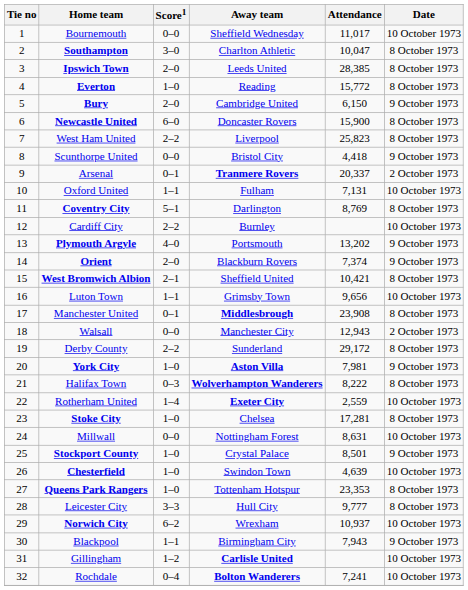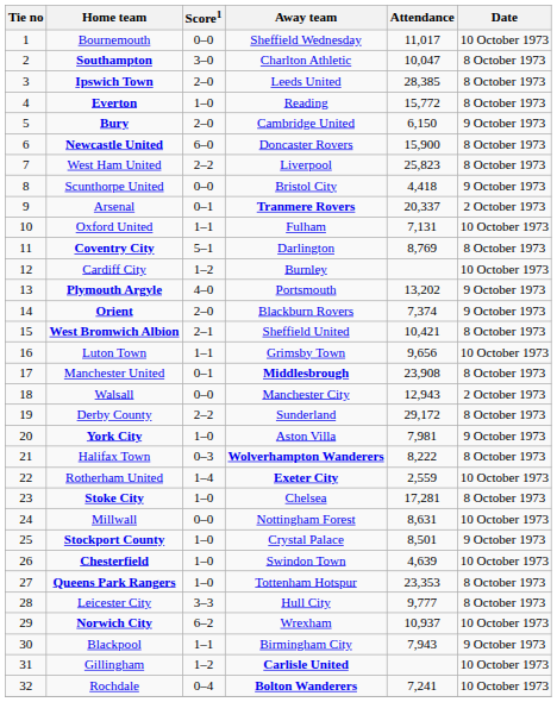 <table class="wikitable" style="text-align: center">
 <tr>
 <th>Tie no</th>
 <th>Home team</th>
 <th>Score<sup>1</sup></th>
 <th>Away team</th>
 <th>Attendance</th>
 <th>Date</th>
 </tr>
 <tr>
 <td>1</td>
 <td><a href='#'>Bournemouth</a></td>
 <td>0–0</td>
 <td><a href='#'>Sheffield Wednesday</a></td>
 <td>11,017</td>
 <td>10 October 1973</td>
 </tr>
 <tr>
 <td>2</td>
 <td><strong><a href='#'>Southampton</a></strong></td>
 <td>3–0</td>
 <td><a href='#'>Charlton Athletic</a></td>
 <td>10,047</td>
 <td>8 October 1973</td>
 </tr>
 <tr>
 <td>3</td>
 <td><strong><a href='#'>Ipswich Town</a></strong></td>
 <td>2–0</td>
 <td><a href='#'>Leeds United</a></td>
 <td>28,385</td>
 <td>8 October 1973</td>
 </tr>
 <tr>
 <td>4</td>
 <td><strong><a href='#'>Everton</a></strong></td>
 <td>1–0</td>
 <td><a href='#'>Reading</a></td>
 <td>15,772</td>
 <td>8 October 1973</td>
 </tr>
 <tr>
 <td>5</td>
 <td><strong><a href='#'>Bury</a></strong></td>
 <td>2–0</td>
 <td><a href='#'>Cambridge United</a></td>
 <td>6,150</td>
 <td>9 October 1973</td>
 </tr>
 <tr>
 <td>6</td>
 <td><strong><a href='#'>Newcastle United</a></strong></td>
 <td>6–0</td>
 <td><a href='#'>Doncaster Rovers</a></td>
 <td>15,900</td>
 <td>8 October 1973</td>
 </tr>
 <tr>
 <td>7</td>
 <td><a href='#'>West Ham United</a></td>
 <td>2–2</td>
 <td><a href='#'>Liverpool</a></td>
 <td>25,823</td>
 <td>8 October 1973</td>
 </tr>
 <tr>
 <td>8</td>
 <td><a href='#'>Scunthorpe United</a></td>
 <td>0–0</td>
 <td><a href='#'>Bristol City</a></td>
 <td>4,418</td>
 <td>9 October 1973</td>
 </tr>
 <tr>
 <td>9</td>
 <td><a href='#'>Arsenal</a></td>
 <td>0–1</td>
 <td><strong><a href='#'>Tranmere Rovers</a></strong></td>
 <td>20,337</td>
 <td>2 October 1973</td>
 </tr>
 <tr>
 <td>10</td>
 <td><a href='#'>Oxford United</a></td>
 <td>1–1</td>
 <td><a href='#'>Fulham</a></td>
 <td>7,131</td>
 <td>10 October 1973</td>
 </tr>
 <tr>
 <td>11</td>
 <td><strong><a href='#'>Coventry City</a></strong></td>
 <td>5–1</td>
 <td><a href='#'>Darlington</a></td>
 <td>8,769</td>
 <td>8 October 1973</td>
 </tr>
 <tr>
 <td>12</td>
 <td><a href='#'>Cardiff City</a></td>
-<td>2–2</td>
+<td>1–2</td>
 <td><a href='#'>Burnley</a></td>
 <td></td>
 <td>10 October 1973</td>
 </tr>
 <tr>
 <td>13</td>
 <td><strong><a href='#'>Plymouth Argyle</a></strong></td>
 <td>4–0</td>
 <td><a href='#'>Portsmouth</a></td>
 <td>13,202</td>
 <td>9 October 1973</td>
 </tr>
 <tr>
 <td>14</td>
 <td><strong><a href='#'>Orient</a></strong></td>
 <td>2–0</td>
 <td><a href='#'>Blackburn Rovers</a></td>
 <td>7,374</td>
 <td>9 October 1973</td>
 </tr>
 <tr>
 <td>15</td>
 <td><strong><a href='#'>West Bromwich Albion</a></strong></td>
 <td>2–1</td>
 <td><a href='#'>Sheffield United</a></td>
 <td>10,421</td>
 <td>8 October 1973</td>
 </tr>
 <tr>
 <td>16</td>
 <td><a href='#'>Luton Town</a></td>
 <td>1–1</td>
 <td><a href='#'>Grimsby Town</a></td>
 <td>9,656</td>
 <td>10 October 1973</td>
 </tr>
 <tr>
 <td>17</td>
 <td><a href='#'>Manchester United</a></td>
 <td>0–1</td>
 <td><strong><a href='#'>Middlesbrough</a></strong></td>
 <td>23,908</td>
 <td>8 October 1973</td>
 </tr>
 <tr>
 <td>18</td>
 <td><a href='#'>Walsall</a></td>
 <td>0–0</td>
 <td><a href='#'>Manchester City</a></td>
 <td>12,943</td>
 <td>2 October 1973</td>
 </tr>
 <tr>
 <td>19</td>
 <td><a href='#'>Derby County</a></td>
 <td>2–2</td>
 <td><a href='#'>Sunderland</a></td>
 <td>29,172</td>
 <td>8 October 1973</td>
 </tr>
 <tr>
 <td>20</td>
 <td><strong><a href='#'>York City</a></strong></td>
 <td>1–0</td>
-<td><strong><a href='#'>Aston Villa</a></strong></td>
+<td><a href='#'>Aston Villa</a></td>
 <td>7,981</td>
 <td>9 October 1973</td>
 </tr>
 <tr>
 <td>21</td>
 <td><a href='#'>Halifax Town</a></td>
 <td>0–3</td>
 <td><strong><a href='#'>Wolverhampton Wanderers</a></strong></td>
 <td>8,222</td>
 <td>8 October 1973</td>
 </tr>
 <tr>
 <td>22</td>
 <td><a href='#'>Rotherham United</a></td>
 <td>1–4</td>
 <td><strong><a href='#'>Exeter City</a></strong></td>
 <td>2,559</td>
 <td>10 October 1973</td>
 </tr>
 <tr>
 <td>23</td>
 <td><strong><a href='#'>Stoke City</a></strong></td>
 <td>1–0</td>
 <td><a href='#'>Chelsea</a></td>
 <td>17,281</td>
 <td>8 October 1973</td>
 </tr>
 <tr>
 <td>24</td>
 <td><a href='#'>Millwall</a></td>
 <td>0–0</td>
 <td><a href='#'>Nottingham Forest</a></td>
 <td>8,631</td>
 <td>10 October 1973</td>
 </tr>
 <tr>
 <td>25</td>
 <td><strong><a href='#'>Stockport County</a></strong></td>
 <td>1–0</td>
 <td><a href='#'>Crystal Palace</a></td>
 <td>8,501</td>
 <td>9 October 1973</td>
 </tr>
 <tr>
 <td>26</td>
 <td><strong><a href='#'>Chesterfield</a></strong></td>
 <td>1–0</td>
 <td><a href='#'>Swindon Town</a></td>
 <td>4,639</td>
 <td>10 October 1973</td>
 </tr>
 <tr>
 <td>27</td>
 <td><strong><a href='#'>Queens Park Rangers</a></strong></td>
 <td>1–0</td>
 <td><a href='#'>Tottenham Hotspur</a></td>
 <td>23,353</td>
 <td>8 October 1973</td>
 </tr>
 <tr>
 <td>28</td>
 <td><a href='#'>Leicester City</a></td>
 <td>3–3</td>
 <td><a href='#'>Hull City</a></td>
 <td>9,777</td>
 <td>8 October 1973</td>
 </tr>
 <tr>
 <td>29</td>
 <td><strong><a href='#'>Norwich City</a></strong></td>
 <td>6–2</td>
 <td><a href='#'>Wrexham</a></td>
 <td>10,937</td>
 <td>10 October 1973</td>
 </tr>
 <tr>
 <td>30</td>
 <td><a href='#'>Blackpool</a></td>
 <td>1–1</td>
 <td><a href='#'>Birmingham City</a></td>
 <td>7,943</td>
 <td>9 October 1973</td>
 </tr>
 <tr>
 <td>31</td>
 <td><a href='#'>Gillingham</a></td>
 <td>1–2</td>
 <td><strong><a href='#'>Carlisle United</a></strong></td>
 <td></td>
 <td>10 October 1973</td>
 </tr>
 <tr>
 <td>32</td>
 <td><a href='#'>Rochdale</a></td>
 <td>0–4</td>
 <td><strong><a href='#'>Bolton Wanderers</a></strong></td>
 <td>7,241</td>
 <td>10 October 1973</td>
 </tr>
 <tr>
 </tr>
 </table>
